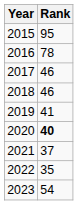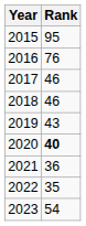 <table class="wikitable plainrowheaders">
 <tr>
 <th>Year</th>
 <th>Rank</th>
 </tr>
 <tr>
 <td>2015</td>
 <td>95</td>
 </tr>
 <tr>
 <td>2016</td>
-<td>78</td>
+<td>76</td>
 </tr>
 <tr>
 <td>2017</td>
 <td>46</td>
 </tr>
 <tr>
 <td>2018</td>
 <td>46</td>
 </tr>
 <tr>
 <td>2019</td>
-<td>41</td>
+<td>43</td>
 </tr>
 <tr>
 <td>2020</td>
 <td><strong>40</strong></td>
 </tr>
 <tr>
 <td>2021</td>
-<td>37</td>
+<td>36</td>
 </tr>
 <tr>
 <td>2022</td>
 <td>35</td>
 </tr>
 <tr>
 <td>2023</td>
 <td>54</td>
 </tr>
 </table>
